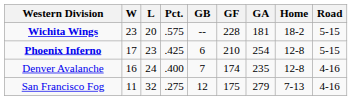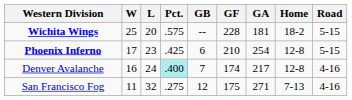 <table class="wikitable" width="470" style="font-size:95%; text-align:center">
 <tr>
 <th width="30%">Western Division</th>
 <th width="5%">W</th>
 <th width="5%">L</th>
 <th width="5%">Pct.</th>
 <th width="7.5%">GB</th>
 <th width="7.5%">GF</th>
 <th width="7.5%">GA</th>
 <th width="7.5%">Home</th>
 <th width="7.5%">Road</th>
 </tr>
 <tr>
 <td><strong><a href='#'>Wichita Wings</a></strong></td>
-<td>23</td>
+<td>25</td>
 <td>20</td>
 <td>.575</td>
 <td>--</td>
 <td>228</td>
 <td>181</td>
 <td>18-2</td>
 <td>5-15</td>
 </tr>
 <tr>
 <td><strong><a href='#'>Phoenix Inferno</a></strong></td>
 <td>17</td>
 <td>23</td>
 <td>.425</td>
 <td>6</td>
 <td>210</td>
 <td>254</td>
 <td>12-8</td>
 <td>5-15</td>
 </tr>
 <tr>
 <td><a href='#'>Denver Avalanche</a></td>
 <td>16</td>
 <td>24</td>
-<td>.400</td>
+<td style="background: paleturquoise;">.400</td>
 <td>7</td>
 <td>174</td>
-<td>235</td>
+<td>217</td>
 <td>12-8</td>
 <td>4-16</td>
 </tr>
 <tr>
 <td><a href='#'>San Francisco Fog</a></td>
 <td>11</td>
 <td>32</td>
 <td>.275</td>
 <td>12</td>
 <td>175</td>
-<td>279</td>
+<td>271</td>
 <td>7-13</td>
 <td>4-16</td>
 </tr>
 </table>
